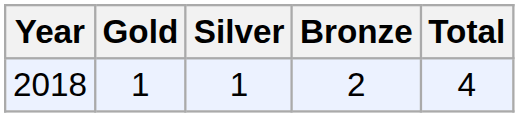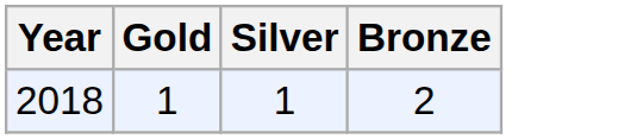 <table class="sortable wikitable" style="font-size: 90%;">
 <tr>
 <th>Year</th>
 <th>Gold</th>
 <th>Silver</th>
 <th>Bronze</th>
-<th>Total</th>
 </tr>
 <tr style="background:#ECF2FF">
 <td align="center">2018</td>
 <td align="center">1</td>
 <td align="center">1</td>
 <td align="center">2</td>
-<td align="center">4</td>
 </tr>
 </table>
